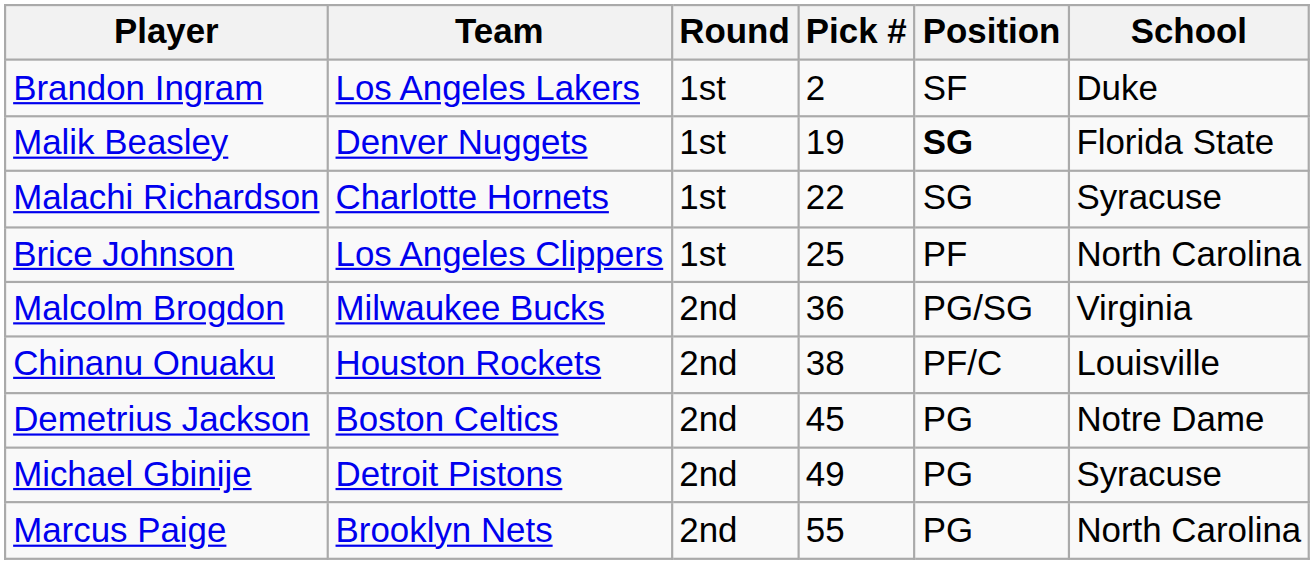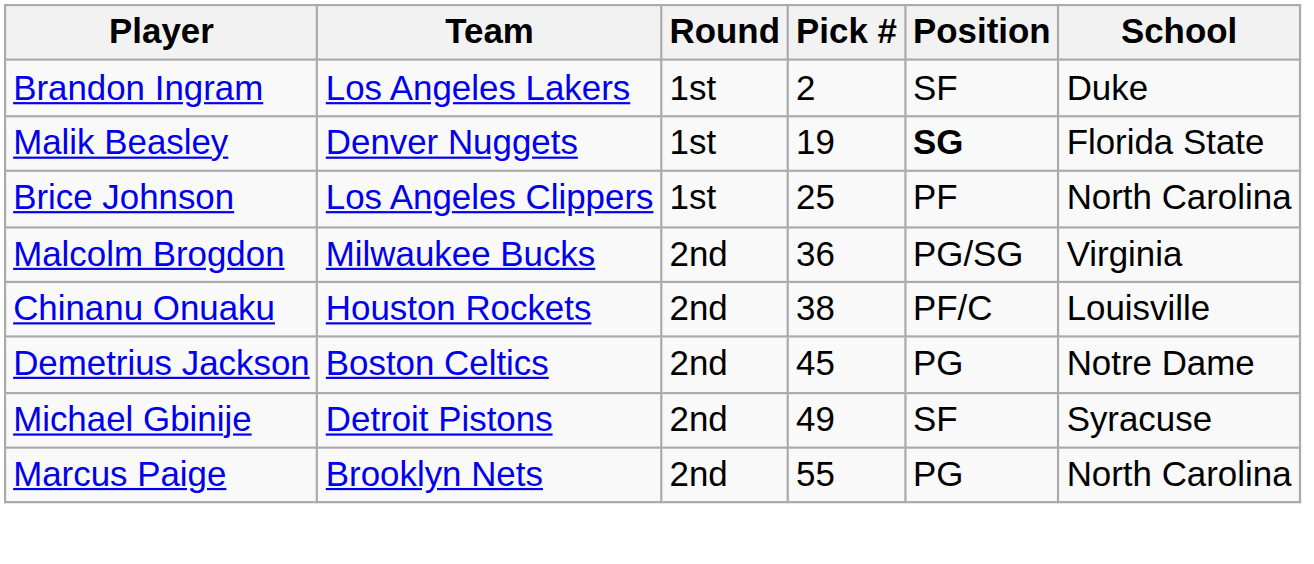 <table class="wikitable">
 <tr>
 <th>Player</th>
 <th>Team</th>
 <th>Round</th>
 <th>Pick #</th>
 <th>Position</th>
 <th>School</th>
 </tr>
 <tr>
 <td><a href='#'>Brandon Ingram</a></td>
 <td><a href='#'>Los Angeles Lakers</a></td>
 <td>1st</td>
 <td>2</td>
 <td>SF</td>
 <td>Duke</td>
 </tr>
 <tr>
 <td><a href='#'>Malik Beasley</a></td>
 <td><a href='#'>Denver Nuggets</a></td>
 <td>1st</td>
 <td>19</td>
 <td><strong>SG</strong></td>
 <td>Florida State</td>
-</tr>
-<tr>
-<td><a href='#'>Malachi Richardson</a></td>
-<td><a href='#'>Charlotte Hornets</a></td>
-<td>1st</td>
-<td>22</td>
-<td>SG</td>
-<td>Syracuse</td>
 </tr>
 <tr>
 <td><a href='#'>Brice Johnson</a></td>
 <td><a href='#'>Los Angeles Clippers</a></td>
 <td>1st</td>
 <td>25</td>
 <td>PF</td>
 <td>North Carolina</td>
 </tr>
 <tr>
 <td><a href='#'>Malcolm Brogdon</a></td>
 <td><a href='#'>Milwaukee Bucks</a></td>
 <td>2nd</td>
 <td>36</td>
 <td>PG/SG</td>
 <td>Virginia</td>
 </tr>
 <tr>
 <td><a href='#'>Chinanu Onuaku</a></td>
 <td><a href='#'>Houston Rockets</a></td>
 <td>2nd</td>
 <td>38</td>
 <td>PF/C</td>
 <td>Louisville</td>
 </tr>
 <tr>
 <td><a href='#'>Demetrius Jackson</a></td>
 <td><a href='#'>Boston Celtics</a></td>
 <td>2nd</td>
 <td>45</td>
 <td>PG</td>
 <td>Notre Dame</td>
 </tr>
 <tr>
 <td><a href='#'>Michael Gbinije</a></td>
 <td><a href='#'>Detroit Pistons</a></td>
 <td>2nd</td>
 <td>49</td>
-<td>PG</td>
+<td>SF</td>
 <td>Syracuse</td>
 </tr>
 <tr>
 <td><a href='#'>Marcus Paige</a></td>
 <td><a href='#'>Brooklyn Nets</a></td>
 <td>2nd</td>
 <td>55</td>
 <td>PG</td>
 <td>North Carolina</td>
 </tr>
 </table>
